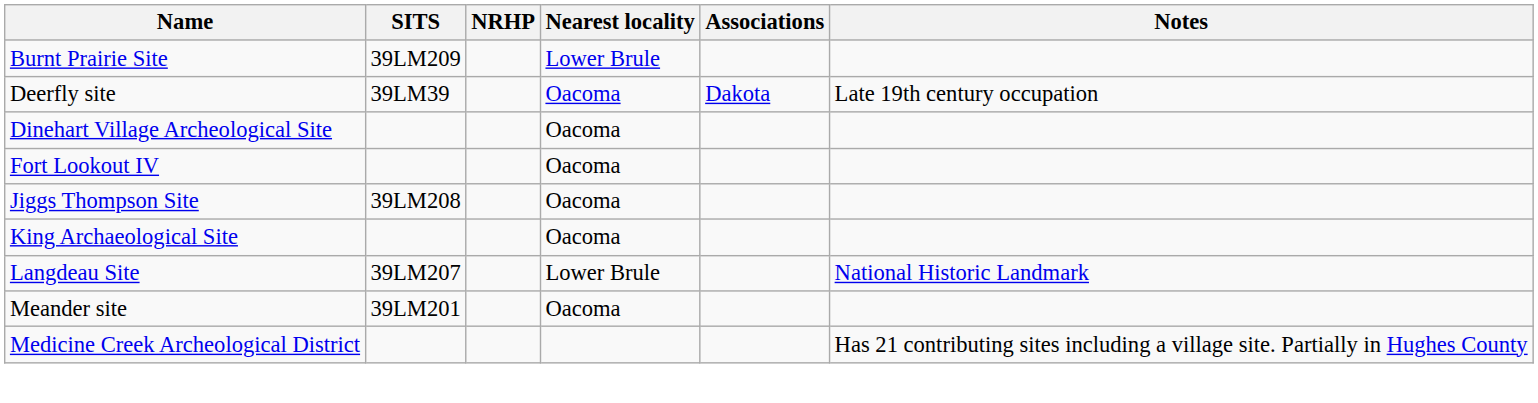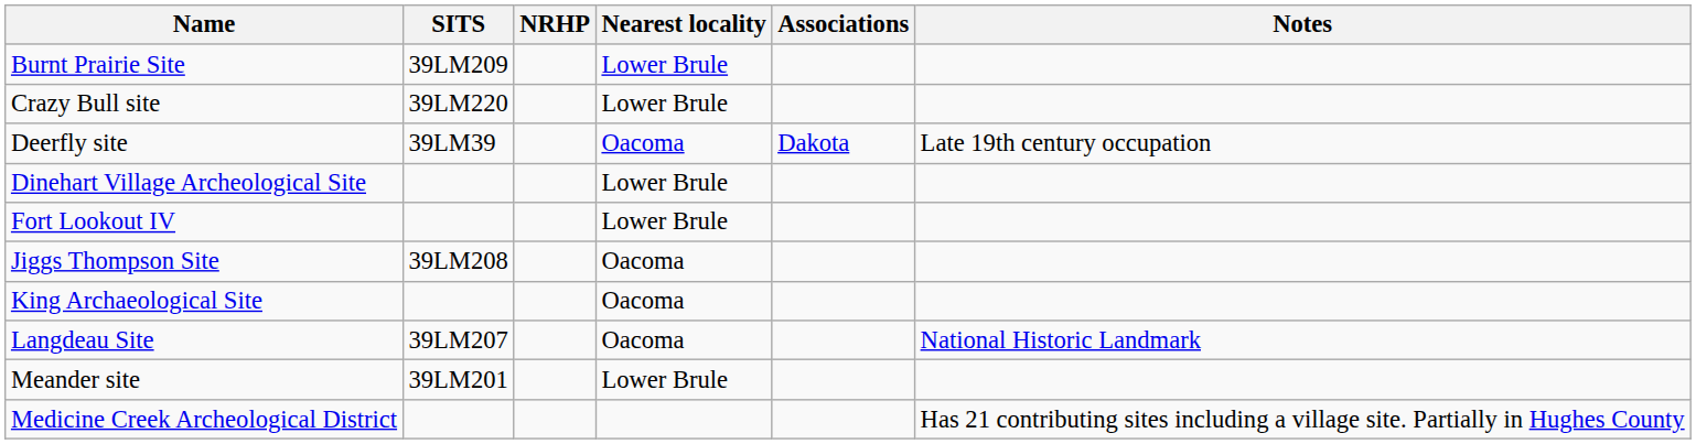 <table class="wikitable sortable">
 <tr>
 <th scope="col">Name</th>
 <th scope="col">SITS</th>
 <th scope="col">NRHP</th>
 <th scope="col">Nearest locality</th>
 <th scope="col">Associations</th>
 <th scope="col" class="unsortable">Notes</th>
 </tr>
 <tr>
 <td><a href='#'>Burnt Prairie Site</a></td>
 <td>39LM209</td>
 <td></td>
 <td><a href='#'>Lower Brule</a></td>
 <td></td>
 <td></td>
 </tr>
 <tr>
+<td>Crazy Bull site</td>
+<td>39LM220</td>
+<td></td>
+<td>Lower Brule</td>
+<td></td>
+<td></td>
+</tr>
+<tr>
 <td>Deerfly site</td>
 <td>39LM39</td>
 <td></td>
 <td><a href='#'>Oacoma</a></td>
 <td><a href='#'>Dakota</a></td>
 <td>Late 19th century occupation</td>
 </tr>
 <tr>
 <td><a href='#'>Dinehart Village Archeological Site</a></td>
 <td></td>
 <td></td>
-<td>Oacoma</td>
+<td>Lower Brule</td>
 <td></td>
 <td></td>
 </tr>
 <tr>
 <td><a href='#'>Fort Lookout IV</a></td>
 <td></td>
 <td></td>
-<td>Oacoma</td>
+<td>Lower Brule</td>
 <td></td>
 <td></td>
 </tr>
 <tr>
 <td><a href='#'>Jiggs Thompson Site</a></td>
 <td>39LM208</td>
 <td></td>
 <td>Oacoma</td>
 <td></td>
 <td></td>
 </tr>
 <tr>
 <td><a href='#'>King Archaeological Site</a></td>
 <td></td>
 <td></td>
 <td>Oacoma</td>
 <td></td>
 <td></td>
 </tr>
 <tr>
 <td><a href='#'>Langdeau Site</a></td>
 <td>39LM207</td>
 <td></td>
-<td>Lower Brule</td>
+<td>Oacoma</td>
 <td></td>
 <td><a href='#'>National Historic Landmark</a></td>
 </tr>
 <tr>
 <td>Meander site</td>
 <td>39LM201</td>
 <td></td>
-<td>Oacoma</td>
+<td>Lower Brule</td>
 <td></td>
 <td></td>
 </tr>
 <tr>
 <td><a href='#'>Medicine Creek Archeological District</a></td>
 <td></td>
 <td></td>
 <td></td>
 <td></td>
 <td>Has 21 contributing sites including a village site. Partially in <a href='#'>Hughes County</a></td>
 </tr>
 </table>
